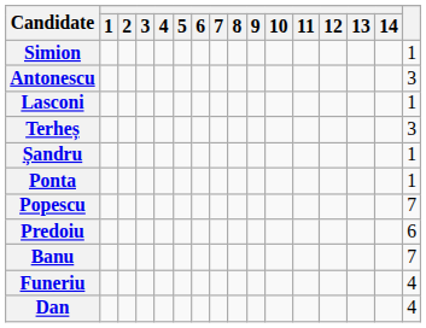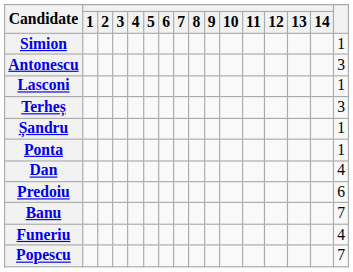 <table class="wikitable sortable sort-under-center" style="text-align:center;font-size:85%;line-height:12px;">
 <tr>
 <th rowspan="3">Candidate</th>
 </tr>
 <tr>
 <th colspan="14" style="vertical-align:top; text-align:center;" class="table-no"></th>
 <th rowspan="2"></th>
 </tr>
 <tr>
 <th>1</th>
 <th>2</th>
 <th>3</th>
 <th>4</th>
 <th>5</th>
 <th>6</th>
 <th>7</th>
 <th>8</th>
 <th>9</th>
 <th>10</th>
 <th>11</th>
 <th>12</th>
 <th>13</th>
 <th>14</th>
 </tr>
 <tr>
 <th><a href='#'>Simion</a></th>
 <td></td>
 <td></td>
 <td></td>
 <td></td>
 <td></td>
 <td></td>
 <td></td>
 <td></td>
 <td></td>
 <td></td>
 <td></td>
 <td></td>
 <td></td>
 <td></td>
 <td>1</td>
 </tr>
 <tr>
 <th><a href='#'>Antonescu</a></th>
 <td></td>
 <td></td>
 <td></td>
 <td></td>
 <td></td>
 <td></td>
 <td></td>
 <td></td>
 <td></td>
 <td></td>
 <td></td>
 <td></td>
 <td></td>
 <td></td>
 <td>3</td>
 </tr>
 <tr>
 <th><a href='#'>Lasconi</a></th>
 <td></td>
 <td></td>
 <td></td>
 <td></td>
 <td></td>
 <td></td>
 <td></td>
 <td></td>
 <td></td>
 <td></td>
 <td></td>
 <td></td>
 <td></td>
 <td></td>
 <td>1</td>
 </tr>
 <tr>
 <th><a href='#'>Terheș</a></th>
 <td></td>
 <td></td>
 <td></td>
 <td></td>
 <td></td>
 <td></td>
 <td></td>
 <td></td>
 <td></td>
 <td></td>
 <td></td>
 <td></td>
 <td></td>
 <td></td>
 <td>3</td>
 </tr>
 <tr>
 <th><a href='#'>Șandru</a></th>
 <td></td>
 <td></td>
 <td></td>
 <td></td>
 <td></td>
 <td></td>
 <td></td>
 <td></td>
 <td></td>
 <td></td>
 <td></td>
 <td></td>
 <td></td>
 <td></td>
 <td>1</td>
 </tr>
 <tr>
 <th><a href='#'>Ponta</a></th>
 <td></td>
 <td></td>
 <td></td>
 <td></td>
 <td></td>
 <td></td>
 <td></td>
 <td></td>
 <td></td>
 <td></td>
 <td></td>
 <td></td>
 <td></td>
 <td></td>
 <td>1</td>
 </tr>
 <tr>
-<th><a href='#'>Popescu</a></th>
+<th><a href='#'>Dan</a></th>
 <td></td>
 <td></td>
 <td></td>
 <td></td>
 <td></td>
 <td></td>
 <td></td>
 <td></td>
 <td></td>
 <td></td>
 <td></td>
 <td></td>
 <td></td>
 <td></td>
-<td>7</td>
+<td>4</td>
 </tr>
 <tr>
 <th><a href='#'>Predoiu</a></th>
 <td></td>
 <td></td>
 <td></td>
 <td></td>
 <td></td>
 <td></td>
 <td></td>
 <td></td>
 <td></td>
 <td></td>
 <td></td>
 <td></td>
 <td></td>
 <td></td>
 <td>6</td>
 </tr>
 <tr>
 <th><a href='#'>Banu</a></th>
 <td></td>
 <td></td>
 <td></td>
 <td></td>
 <td></td>
 <td></td>
 <td></td>
 <td></td>
 <td></td>
 <td></td>
 <td></td>
 <td></td>
 <td></td>
 <td></td>
 <td>7</td>
 </tr>
 <tr>
 <th><a href='#'>Funeriu</a></th>
 <td></td>
 <td></td>
 <td></td>
 <td></td>
 <td></td>
 <td></td>
 <td></td>
 <td></td>
 <td></td>
 <td></td>
 <td></td>
 <td></td>
 <td></td>
 <td></td>
 <td>4</td>
 </tr>
 <tr>
-<th><a href='#'>Dan</a></th>
+<th><a href='#'>Popescu</a></th>
 <td></td>
 <td></td>
 <td></td>
 <td></td>
 <td></td>
 <td></td>
 <td></td>
 <td></td>
 <td></td>
 <td></td>
 <td></td>
 <td></td>
 <td></td>
 <td></td>
-<td>4</td>
+<td>7</td>
 </tr>
 </table>
